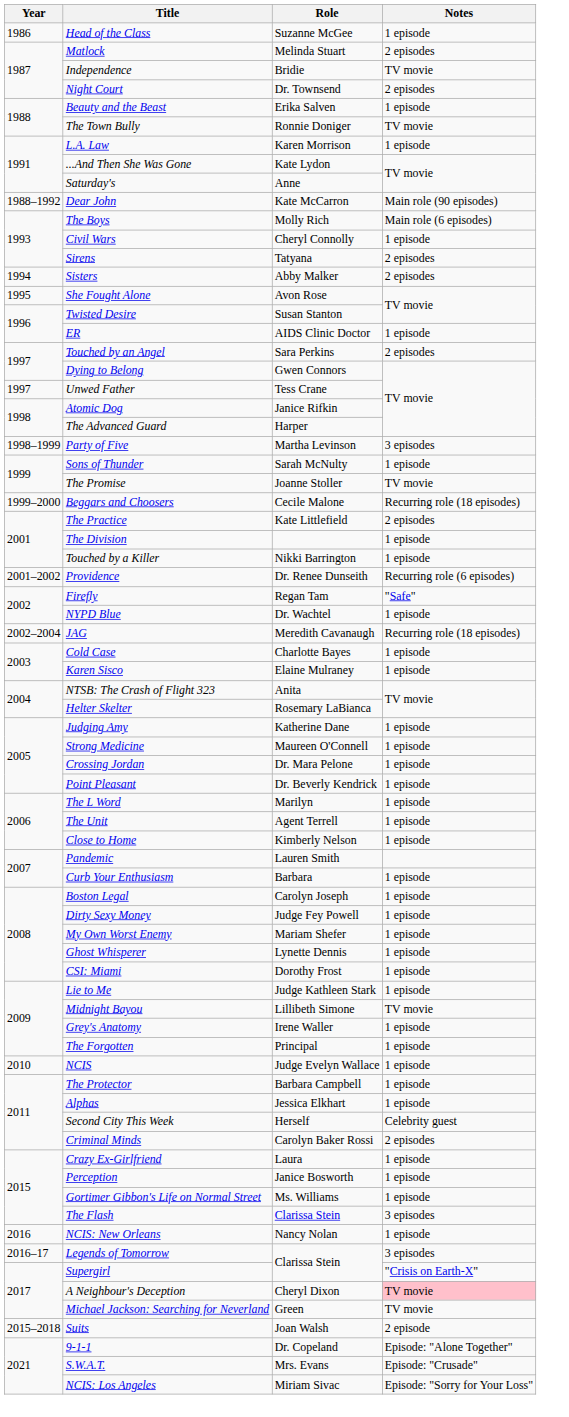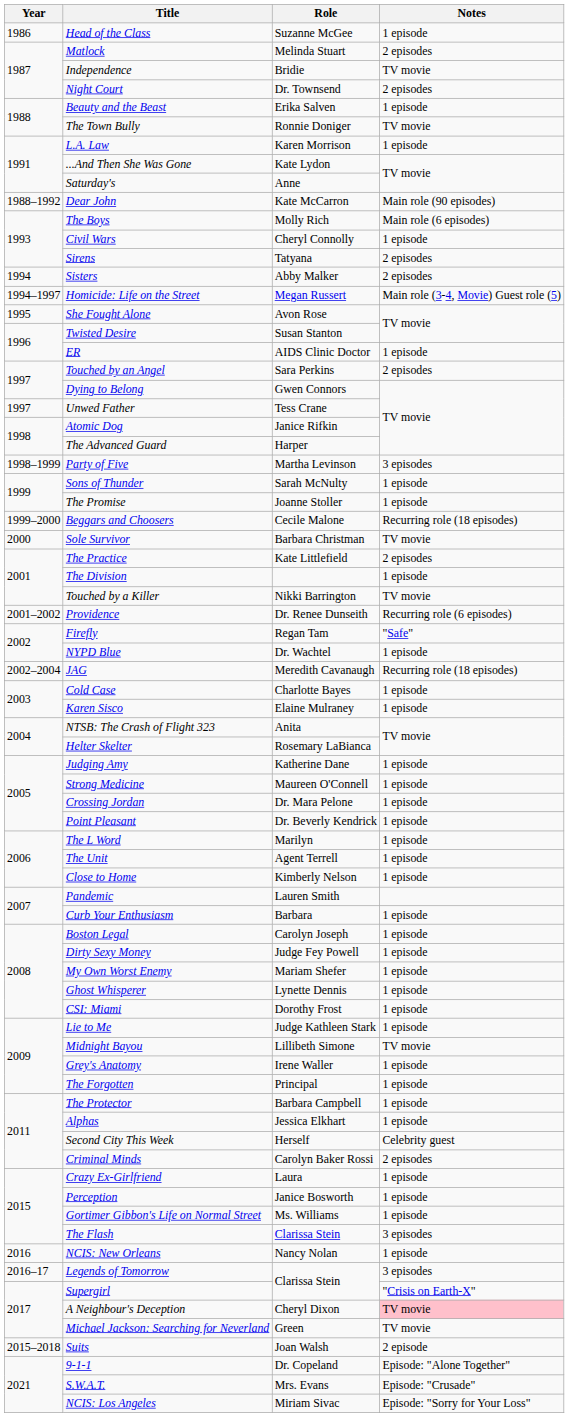 <table class="wikitable sortable">
 <tr>
 <th>Year</th>
 <th>Title</th>
 <th>Role</th>
 <th class="unsortable">Notes</th>
 </tr>
 <tr>
 <td>1986</td>
 <td><em><a href='#'>Head of the Class</a></em></td>
 <td>Suzanne McGee</td>
 <td>1 episode</td>
 </tr>
 <tr>
 <td rowspan=3>1987</td>
 <td><a href='#'><em>Matlock</em></a></td>
 <td>Melinda Stuart</td>
 <td>2 episodes</td>
 </tr>
 <tr>
 <td><em>Independence</em></td>
 <td>Bridie</td>
 <td>TV movie</td>
 </tr>
 <tr>
 <td><em><a href='#'>Night Court</a></em></td>
 <td>Dr. Townsend</td>
 <td>2 episodes</td>
 </tr>
 <tr>
 <td rowspan=2>1988</td>
 <td><a href='#'><em>Beauty and the Beast</em></a></td>
 <td>Erika Salven</td>
 <td>1 episode</td>
 </tr>
 <tr>
 <td><em>The Town Bully</em></td>
 <td>Ronnie Doniger</td>
 <td>TV movie</td>
 </tr>
 <tr>
 <td rowspan=3>1991</td>
 <td><em><a href='#'>L.A. Law</a></em></td>
 <td>Karen Morrison</td>
 <td>1 episode</td>
 </tr>
 <tr>
 <td><em>...And Then She Was Gone</em></td>
 <td>Kate Lydon</td>
 <td rowspan=2>TV movie</td>
 </tr>
 <tr>
 <td><em>Saturday's</em></td>
 <td>Anne</td>
 </tr>
 <tr>
 <td>1988–1992</td>
 <td><a href='#'><em>Dear John</em></a></td>
 <td>Kate McCarron</td>
 <td>Main role (90 episodes)</td>
 </tr>
 <tr>
 <td rowspan=3>1993</td>
 <td><a href='#'><em>The Boys</em></a></td>
 <td>Molly Rich</td>
 <td>Main role (6 episodes)</td>
 </tr>
 <tr>
 <td><a href='#'><em>Civil Wars</em></a></td>
 <td>Cheryl Connolly</td>
 <td>1 episode</td>
 </tr>
 <tr>
 <td><a href='#'><em>Sirens</em></a></td>
 <td>Tatyana</td>
 <td>2 episodes</td>
 </tr>
 <tr>
 <td>1994</td>
 <td><a href='#'><em>Sisters</em></a></td>
 <td>Abby Malker</td>
 <td>2 episodes</td>
 </tr>
 <tr>
+<td>1994–1997</td>
+<td><em><a href='#'>Homicide: Life on the Street</a></em></td>
+<td><a href='#'>Megan Russert</a></td>
+<td>Main role (<a href='#'>3</a>-<a href='#'>4</a>, <a href='#'>Movie</a>) Guest role (<a href='#'>5</a>)</td>
+</tr>
+<tr>
 <td>1995</td>
 <td><em><a href='#'>She Fought Alone</a></em></td>
 <td>Avon Rose</td>
 <td rowspan=2>TV movie</td>
 </tr>
 <tr>
 <td rowspan=2>1996</td>
 <td><em><a href='#'>Twisted Desire</a></em></td>
 <td>Susan Stanton</td>
 </tr>
 <tr>
 <td><a href='#'><em>ER</em></a></td>
 <td>AIDS Clinic Doctor</td>
 <td>1 episode</td>
 </tr>
 <tr>
 <td rowspan=2>1997</td>
 <td><em><a href='#'>Touched by an Angel</a></em></td>
 <td>Sara Perkins</td>
 <td>2 episodes</td>
 </tr>
 <tr>
 <td><em><a href='#'>Dying to Belong</a></em></td>
 <td>Gwen Connors</td>
 <td rowspan=4>TV movie</td>
 </tr>
 <tr>
 <td>1997</td>
 <td><em>Unwed Father</em></td>
 <td>Tess Crane</td>
 </tr>
 <tr>
 <td rowspan=2>1998</td>
 <td><a href='#'><em>Atomic Dog</em></a></td>
 <td>Janice Rifkin</td>
 </tr>
 <tr>
 <td><em>The Advanced Guard</em></td>
 <td>Harper</td>
 </tr>
 <tr>
 <td>1998–1999</td>
 <td><em><a href='#'>Party of Five</a></em></td>
 <td>Martha Levinson</td>
 <td>3 episodes</td>
 </tr>
 <tr>
 <td rowspan=2>1999</td>
 <td><a href='#'><em>Sons of Thunder</em></a></td>
 <td>Sarah McNulty</td>
 <td>1 episode</td>
 </tr>
 <tr>
 <td><em>The Promise</em></td>
 <td>Joanne Stoller</td>
-<td>TV movie</td>
+<td>1 episode</td>
 </tr>
 <tr>
 <td>1999–2000</td>
 <td><a href='#'><em>Beggars and Choosers</em></a></td>
 <td>Cecile Malone</td>
 <td>Recurring role (18 episodes)</td>
+</tr>
+<tr>
+<td>2000</td>
+<td><a href='#'><em>Sole Survivor</em></a></td>
+<td>Barbara Christman</td>
+<td>TV movie</td>
 </tr>
 <tr>
 <td rowspan=3>2001</td>
 <td><em><a href='#'>The Practice</a></em></td>
 <td>Kate Littlefield</td>
 <td>2 episodes</td>
 </tr>
 <tr>
 <td><em><a href='#'>The Division</a></em></td>
 <td></td>
 <td>1 episode</td>
 </tr>
 <tr>
 <td><em>Touched by a Killer</em></td>
 <td>Nikki Barrington</td>
-<td>1 episode</td>
+<td>TV movie</td>
 </tr>
 <tr>
 <td>2001–2002</td>
 <td><a href='#'><em>Providence</em></a></td>
 <td>Dr. Renee Dunseith</td>
 <td>Recurring role (6 episodes)</td>
 </tr>
 <tr>
 <td rowspan=2>2002</td>
 <td><a href='#'><em>Firefly</em></a></td>
 <td>Regan Tam</td>
 <td>"<a href='#'>Safe</a>"</td>
 </tr>
 <tr>
 <td><em><a href='#'>NYPD Blue</a></em></td>
 <td>Dr. Wachtel</td>
 <td>1 episode</td>
 </tr>
 <tr>
 <td>2002–2004</td>
 <td><a href='#'><em>JAG</em></a></td>
 <td>Meredith Cavanaugh</td>
 <td>Recurring role (18 episodes)</td>
 </tr>
 <tr>
 <td rowspan=2>2003</td>
 <td><em><a href='#'>Cold Case</a></em></td>
 <td>Charlotte Bayes</td>
 <td>1 episode</td>
 </tr>
 <tr>
 <td><em><a href='#'>Karen Sisco</a></em></td>
 <td>Elaine Mulraney</td>
 <td>1 episode</td>
 </tr>
 <tr>
 <td rowspan=2>2004</td>
 <td><em>NTSB: The Crash of Flight 323</em></td>
 <td>Anita</td>
 <td rowspan=2>TV movie</td>
 </tr>
 <tr>
 <td><a href='#'><em>Helter Skelter</em></a></td>
 <td>Rosemary LaBianca</td>
 </tr>
 <tr>
 <td rowspan=4>2005</td>
 <td><em><a href='#'>Judging Amy</a></em></td>
 <td>Katherine Dane</td>
 <td>1 episode</td>
 </tr>
 <tr>
 <td><em><a href='#'>Strong Medicine</a></em></td>
 <td>Maureen O'Connell</td>
 <td>1 episode</td>
 </tr>
 <tr>
 <td><em><a href='#'>Crossing Jordan</a></em></td>
 <td>Dr. Mara Pelone</td>
 <td>1 episode</td>
 </tr>
 <tr>
 <td><a href='#'><em>Point Pleasant</em></a></td>
 <td>Dr. Beverly Kendrick</td>
 <td>1 episode</td>
 </tr>
 <tr>
 <td rowspan=3>2006</td>
 <td><em><a href='#'>The L Word</a></em></td>
 <td>Marilyn</td>
 <td>1 episode</td>
 </tr>
 <tr>
 <td><em><a href='#'>The Unit</a></em></td>
 <td>Agent Terrell</td>
 <td>1 episode</td>
 </tr>
 <tr>
 <td><a href='#'><em>Close to Home</em></a></td>
 <td>Kimberly Nelson</td>
 <td>1 episode</td>
 </tr>
 <tr>
 <td rowspan=2>2007</td>
 <td><a href='#'><em>Pandemic</em></a></td>
 <td>Lauren Smith</td>
 <td></td>
 </tr>
 <tr>
 <td><em><a href='#'>Curb Your Enthusiasm</a></em></td>
 <td>Barbara</td>
 <td>1 episode</td>
 </tr>
 <tr>
 <td rowspan=5>2008</td>
 <td><em><a href='#'>Boston Legal</a></em></td>
 <td>Carolyn Joseph</td>
 <td>1 episode</td>
 </tr>
 <tr>
 <td><em><a href='#'>Dirty Sexy Money</a></em></td>
 <td>Judge Fey Powell</td>
 <td>1 episode</td>
 </tr>
 <tr>
 <td><a href='#'><em>My Own Worst Enemy</em></a></td>
 <td>Mariam Shefer</td>
 <td>1 episode</td>
 </tr>
 <tr>
 <td><em><a href='#'>Ghost Whisperer</a></em></td>
 <td>Lynette Dennis</td>
 <td>1 episode</td>
 </tr>
 <tr>
 <td><em><a href='#'>CSI: Miami</a></em></td>
 <td>Dorothy Frost</td>
 <td>1 episode</td>
 </tr>
 <tr>
 <td rowspan=4>2009</td>
 <td><em><a href='#'>Lie to Me</a></em></td>
 <td>Judge Kathleen Stark</td>
 <td>1 episode</td>
 </tr>
 <tr>
 <td><em><a href='#'>Midnight Bayou</a></em></td>
 <td>Lillibeth Simone</td>
 <td>TV movie</td>
 </tr>
 <tr>
 <td><em><a href='#'>Grey's Anatomy</a></em></td>
 <td>Irene Waller</td>
 <td>1 episode</td>
 </tr>
 <tr>
 <td><a href='#'><em>The Forgotten</em></a></td>
 <td>Principal</td>
 <td>1 episode</td>
 </tr>
 <tr>
-<td>2010</td>
-<td><a href='#'><em>NCIS</em></a></td>
-<td>Judge Evelyn Wallace</td>
-<td>1 episode</td>
-</tr>
-<tr>
 <td rowspan=4>2011</td>
 <td><a href='#'><em>The Protector</em></a></td>
 <td>Barbara Campbell</td>
 <td>1 episode</td>
 </tr>
 <tr>
 <td><a href='#'><em>Alphas</em></a></td>
 <td>Jessica Elkhart</td>
 <td>1 episode</td>
 </tr>
 <tr>
 <td><em>Second City This Week</em></td>
 <td>Herself</td>
 <td>Celebrity guest</td>
 </tr>
 <tr>
 <td><em><a href='#'>Criminal Minds</a></em></td>
 <td>Carolyn Baker Rossi</td>
 <td>2 episodes</td>
 </tr>
 <tr>
 <td rowspan=4>2015</td>
 <td><a href='#'><em>Crazy Ex-Girlfriend</em></a></td>
 <td>Laura</td>
 <td>1 episode</td>
 </tr>
 <tr>
 <td><a href='#'><em>Perception</em></a></td>
 <td>Janice Bosworth</td>
 <td>1 episode</td>
 </tr>
 <tr>
 <td><em><a href='#'>Gortimer Gibbon's Life on Normal Street</a></em></td>
 <td>Ms. Williams</td>
 <td>1 episode</td>
 </tr>
 <tr>
 <td><a href='#'><em>The Flash</em></a></td>
 <td><a href='#'>Clarissa Stein</a></td>
 <td>3 episodes</td>
 </tr>
 <tr>
 <td>2016</td>
 <td><em><a href='#'>NCIS: New Orleans</a></em></td>
 <td>Nancy Nolan</td>
 <td>1 episode</td>
 </tr>
 <tr>
 <td>2016–17</td>
 <td><em><a href='#'>Legends of Tomorrow</a></em></td>
 <td rowspan=2>Clarissa Stein</td>
 <td>3 episodes</td>
 </tr>
 <tr>
 <td rowspan=3>2017</td>
 <td><a href='#'><em>Supergirl</em></a></td>
 <td>"<a href='#'>Crisis on Earth-X</a>"</td>
 </tr>
 <tr>
 <td><em>A Neighbour's Deception</em></td>
 <td>Cheryl Dixon</td>
 <td style="background: pink;">TV movie</td>
 </tr>
 <tr>
 <td><em><a href='#'>Michael Jackson: Searching for Neverland</a></em></td>
 <td>Green</td>
 <td>TV movie</td>
 </tr>
 <tr>
 <td>2015–2018</td>
 <td><a href='#'><em>Suits</em></a></td>
 <td>Joan Walsh</td>
 <td>2 episode</td>
 </tr>
 <tr>
 <td rowspan=3>2021</td>
 <td><em><a href='#'>9-1-1</a></em></td>
 <td>Dr. Copeland</td>
 <td>Episode: "Alone Together"</td>
 </tr>
 <tr>
 <td><em><a href='#'>S.W.A.T.</a></em></td>
 <td>Mrs. Evans</td>
 <td>Episode: "Crusade"</td>
 </tr>
 <tr>
 <td><em><a href='#'>NCIS: Los Angeles</a></em></td>
 <td>Miriam Sivac</td>
 <td>Episode: "Sorry for Your Loss"</td>
 </tr>
 </table>
